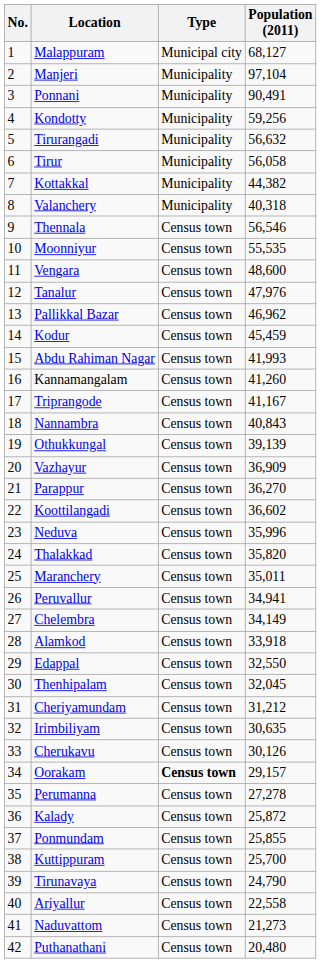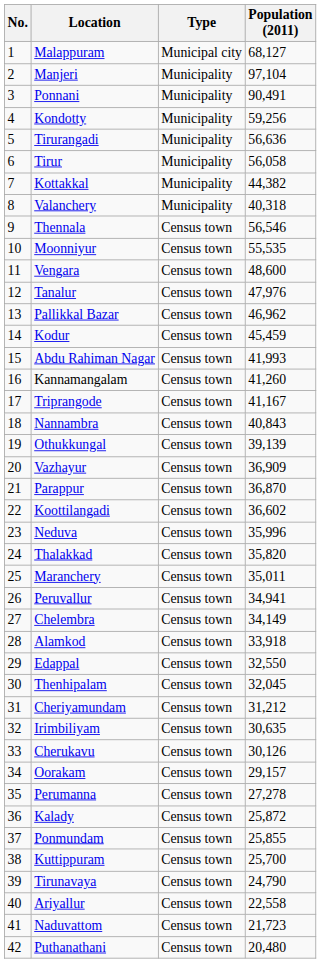 <table class="wikitable sortable">
 <tr --- align="center" bgcolor="#CCCCCC">
 <th>No.</th>
 <th>Location</th>
 <th>Type</th>
 <th>Population<br>(2011)</th>
 </tr>
 <tr --->
 <td>1</td>
 <td><a href='#'>Malappuram</a></td>
 <td>Municipal city</td>
 <td>68,127</td>
 </tr>
 <tr>
 <td>2</td>
 <td><a href='#'>Manjeri</a></td>
 <td>Municipality</td>
 <td>97,104</td>
 </tr>
 <tr>
 <td>3</td>
 <td><a href='#'>Ponnani</a></td>
 <td>Municipality</td>
 <td>90,491</td>
 </tr>
 <tr>
 <td>4</td>
 <td><a href='#'>Kondotty</a></td>
 <td>Municipality</td>
 <td>59,256</td>
 </tr>
 <tr>
 <td>5</td>
 <td><a href='#'>Tirurangadi</a></td>
 <td>Municipality</td>
-<td>56,632</td>
+<td>56,636</td>
 </tr>
 <tr>
 <td>6</td>
 <td><a href='#'>Tirur</a></td>
 <td>Municipality</td>
 <td>56,058</td>
 </tr>
 <tr>
 <td>7</td>
 <td><a href='#'>Kottakkal</a></td>
 <td>Municipality</td>
 <td>44,382</td>
 </tr>
 <tr>
 <td>8</td>
 <td><a href='#'>Valanchery</a></td>
 <td>Municipality</td>
 <td>40,318</td>
 </tr>
 <tr>
 <td>9</td>
 <td><a href='#'>Thennala</a></td>
 <td>Census town</td>
 <td>56,546</td>
 </tr>
 <tr>
 <td>10</td>
 <td><a href='#'>Moonniyur</a></td>
 <td>Census town</td>
 <td>55,535</td>
 </tr>
 <tr>
 <td>11</td>
 <td><a href='#'>Vengara</a></td>
 <td>Census town</td>
 <td>48,600</td>
 </tr>
 <tr>
 <td>12</td>
 <td><a href='#'>Tanalur</a></td>
 <td>Census town</td>
 <td>47,976</td>
 </tr>
 <tr>
 <td>13</td>
 <td><a href='#'>Pallikkal Bazar</a></td>
 <td>Census town</td>
 <td>46,962</td>
 </tr>
 <tr>
 <td>14</td>
 <td><a href='#'>Kodur</a></td>
 <td>Census town</td>
 <td>45,459</td>
 </tr>
 <tr>
 <td>15</td>
 <td><a href='#'>Abdu Rahiman Nagar</a></td>
 <td>Census town</td>
 <td>41,993</td>
 </tr>
 <tr>
 <td>16</td>
 <td>Kannamangalam</td>
 <td>Census town</td>
 <td>41,260</td>
 </tr>
 <tr>
 <td>17</td>
 <td><a href='#'>Triprangode</a></td>
 <td>Census town</td>
 <td>41,167</td>
 </tr>
 <tr>
 <td>18</td>
 <td><a href='#'>Nannambra</a></td>
 <td>Census town</td>
 <td>40,843</td>
 </tr>
 <tr>
 <td>19</td>
 <td><a href='#'>Othukkungal</a></td>
 <td>Census town</td>
 <td>39,139</td>
 </tr>
 <tr>
 <td>20</td>
 <td><a href='#'>Vazhayur</a></td>
 <td>Census town</td>
 <td>36,909</td>
 </tr>
 <tr>
 <td>21</td>
 <td><a href='#'>Parappur</a></td>
 <td>Census town</td>
-<td>36,270</td>
+<td>36,870</td>
 </tr>
 <tr>
 <td>22</td>
 <td><a href='#'>Koottilangadi</a></td>
 <td>Census town</td>
 <td>36,602</td>
 </tr>
 <tr>
 <td>23</td>
 <td><a href='#'>Neduva</a></td>
 <td>Census town</td>
 <td>35,996</td>
 </tr>
 <tr>
 <td>24</td>
 <td><a href='#'>Thalakkad</a></td>
 <td>Census town</td>
 <td>35,820</td>
 </tr>
 <tr>
 <td>25</td>
 <td><a href='#'>Maranchery</a></td>
 <td>Census town</td>
 <td>35,011</td>
 </tr>
 <tr>
 <td>26</td>
 <td><a href='#'>Peruvallur</a></td>
 <td>Census town</td>
 <td>34,941</td>
 </tr>
 <tr>
 <td>27</td>
 <td><a href='#'>Chelembra</a></td>
 <td>Census town</td>
 <td>34,149</td>
 </tr>
 <tr>
 <td>28</td>
 <td><a href='#'>Alamkod</a></td>
 <td>Census town</td>
 <td>33,918</td>
 </tr>
 <tr>
 <td>29</td>
 <td><a href='#'>Edappal</a></td>
 <td>Census town</td>
 <td>32,550</td>
 </tr>
 <tr>
 <td>30</td>
 <td><a href='#'>Thenhipalam</a></td>
 <td>Census town</td>
 <td>32,045</td>
 </tr>
 <tr>
 <td>31</td>
 <td><a href='#'>Cheriyamundam</a></td>
 <td>Census town</td>
 <td>31,212</td>
 </tr>
 <tr>
 <td>32</td>
 <td><a href='#'>Irimbiliyam</a></td>
 <td>Census town</td>
 <td>30,635</td>
 </tr>
 <tr>
 <td>33</td>
 <td><a href='#'>Cherukavu</a></td>
 <td>Census town</td>
 <td>30,126</td>
 </tr>
 <tr>
 <td>34</td>
 <td><a href='#'>Oorakam</a></td>
-<td><strong>Census town</strong></td>
+<td>Census town</td>
 <td>29,157</td>
 </tr>
 <tr>
 <td>35</td>
 <td><a href='#'>Perumanna</a></td>
 <td>Census town</td>
 <td>27,278</td>
 </tr>
 <tr>
 <td>36</td>
 <td><a href='#'>Kalady</a></td>
 <td>Census town</td>
 <td>25,872</td>
 </tr>
 <tr>
 <td>37</td>
 <td><a href='#'>Ponmundam</a></td>
 <td>Census town</td>
 <td>25,855</td>
 </tr>
 <tr>
 <td>38</td>
 <td><a href='#'>Kuttippuram</a></td>
 <td>Census town</td>
 <td>25,700</td>
 </tr>
 <tr>
 <td>39</td>
 <td><a href='#'>Tirunavaya</a></td>
 <td>Census town</td>
 <td>24,790</td>
 </tr>
 <tr>
 <td>40</td>
 <td><a href='#'>Ariyallur</a></td>
 <td>Census town</td>
 <td>22,558</td>
 </tr>
 <tr>
 <td>41</td>
 <td><a href='#'>Naduvattom</a></td>
 <td>Census town</td>
-<td>21,273</td>
+<td>21,723</td>
 </tr>
 <tr>
 <td>42</td>
 <td><a href='#'>Puthanathani</a></td>
 <td>Census town</td>
 <td>20,480</td>
 </tr>
 </table>
